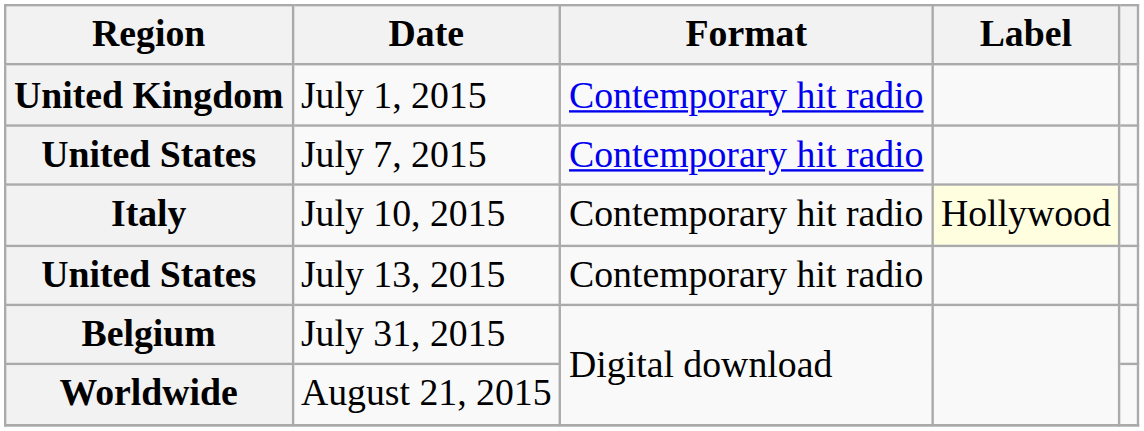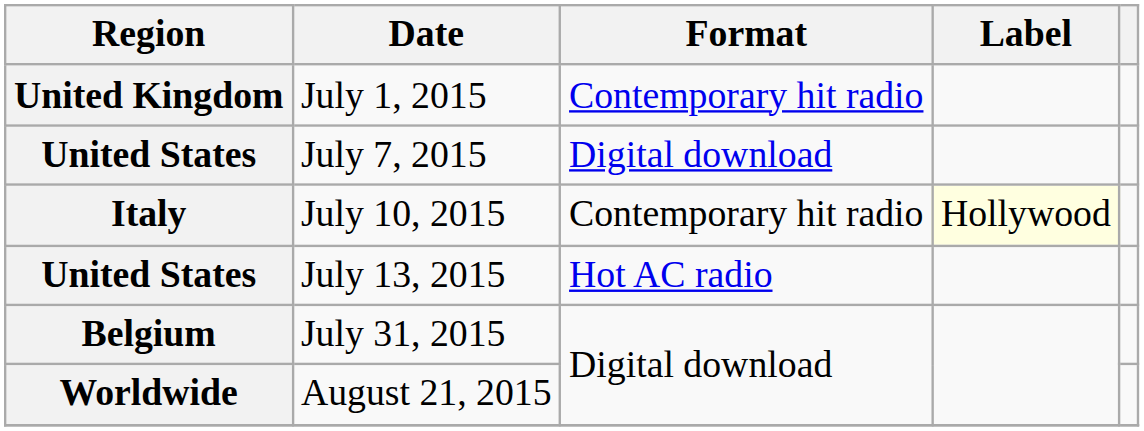 <table class="wikitable plainrowheaders">
 <tr>
 <th scope="col">Region</th>
 <th scope="col">Date</th>
 <th scope="col">Format</th>
 <th scope="col">Label</th>
 <th scope="col"></th>
 </tr>
 <tr>
 <th scope="row">United Kingdom</th>
 <td>July 1, 2015</td>
 <td><a href='#'>Contemporary hit radio</a></td>
 <td><br></td>
 <td></td>
 </tr>
 <tr>
 <th scope="row">United States</th>
 <td>July 7, 2015</td>
-<td><a href='#'>Contemporary hit radio</a></td>
+<td><a href='#'>Digital download</a></td>
 <td></td>
 <td></td>
 </tr>
 <tr>
 <th scope="row">Italy</th>
 <td>July 10, 2015</td>
 <td>Contemporary hit radio</td>
 <td style="background: lightyellow;">Hollywood</td>
 <td></td>
 </tr>
 <tr>
 <th scope="row">United States</th>
 <td>July 13, 2015</td>
-<td>Contemporary hit radio</td>
+<td><a href='#'>Hot AC radio</a></td>
 <td></td>
 <td></td>
 </tr>
 <tr>
 <th scope="row">Belgium</th>
 <td>July 31, 2015</td>
 <td rowspan="2">Digital download</td>
 <td rowspan="2"></td>
 <td></td>
 </tr>
 <tr>
 <th scope="row">Worldwide</th>
 <td>August 21, 2015</td>
 <td></td>
 </tr>
 <tr>
 </tr>
 </table>
